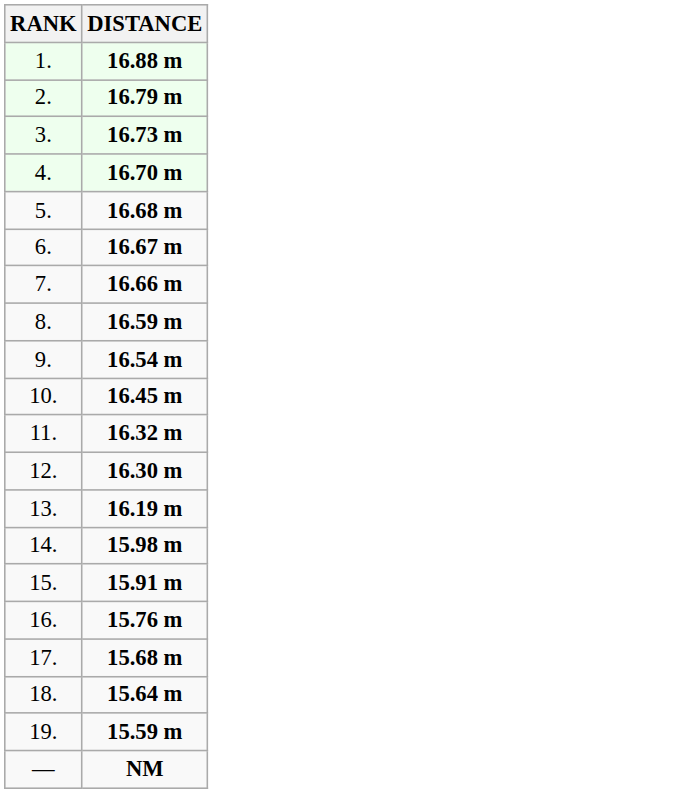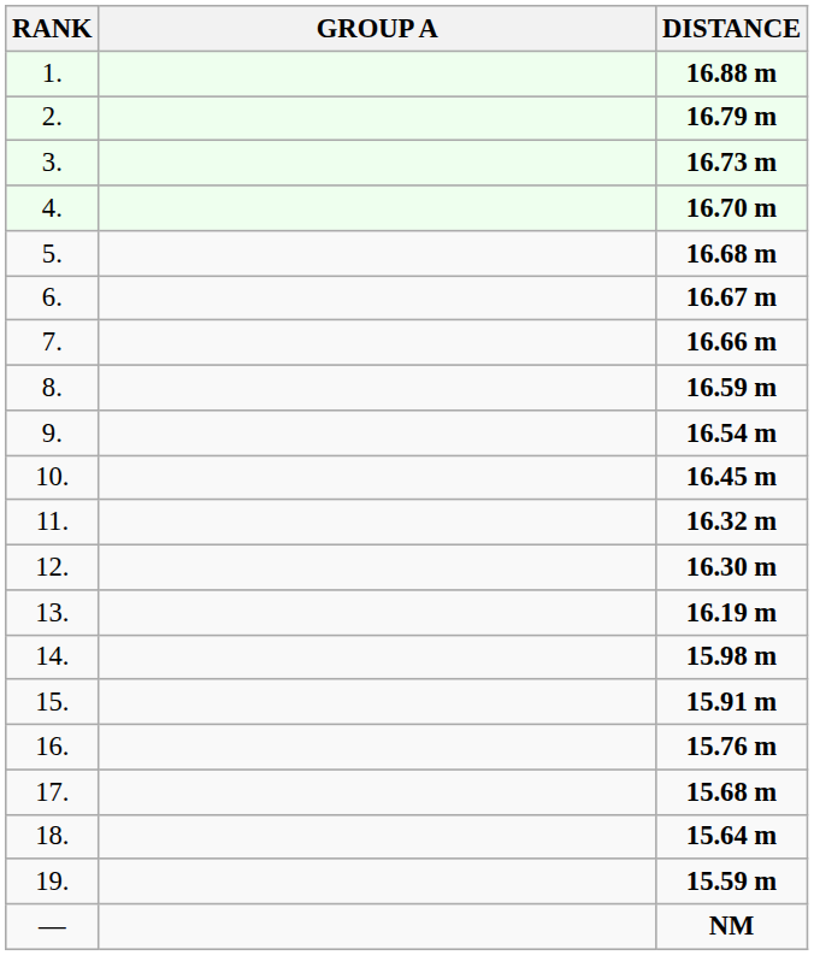 <table class="wikitable" style="border-collapse: collapse; font-size: 90%;">
 <tr>
 <th>RANK</th>
+<th style="width: 20em">GROUP A</th>
 <th style="width: 5em">DISTANCE</th>
 </tr>
 <tr style="background:#eeffee;">
 <td align="center">1.</td>
+<td></td>
 <td align="center"><strong>16.88 m</strong></td>
 </tr>
 <tr style="background:#eeffee;">
 <td align="center">2.</td>
+<td></td>
 <td align="center"><strong>16.79 m</strong></td>
 </tr>
 <tr style="background:#eeffee;">
 <td align="center">3.</td>
+<td></td>
 <td align="center"><strong>16.73 m</strong></td>
 </tr>
 <tr style="background:#eeffee;">
 <td align="center">4.</td>
+<td></td>
 <td align="center"><strong>16.70 m</strong></td>
 </tr>
 <tr>
 <td align="center">5.</td>
+<td></td>
 <td align="center"><strong>16.68 m</strong></td>
 </tr>
 <tr>
 <td align="center">6.</td>
+<td></td>
 <td align="center"><strong>16.67 m</strong></td>
 </tr>
 <tr>
 <td align="center">7.</td>
+<td></td>
 <td align="center"><strong>16.66 m</strong></td>
 </tr>
 <tr>
 <td align="center">8.</td>
+<td></td>
 <td align="center"><strong>16.59 m</strong></td>
 </tr>
 <tr>
 <td align="center">9.</td>
+<td></td>
 <td align="center"><strong>16.54 m</strong></td>
 </tr>
 <tr>
 <td align="center">10.</td>
+<td></td>
 <td align="center"><strong>16.45 m</strong></td>
 </tr>
 <tr>
 <td align="center">11.</td>
+<td></td>
 <td align="center"><strong>16.32 m</strong></td>
 </tr>
 <tr>
 <td align="center">12.</td>
+<td></td>
 <td align="center"><strong>16.30 m</strong></td>
 </tr>
 <tr>
 <td align="center">13.</td>
+<td></td>
 <td align="center"><strong>16.19 m</strong></td>
 </tr>
 <tr>
 <td align="center">14.</td>
+<td></td>
 <td align="center"><strong>15.98 m</strong></td>
 </tr>
 <tr>
 <td align="center">15.</td>
+<td></td>
 <td align="center"><strong>15.91 m</strong></td>
 </tr>
 <tr>
 <td align="center">16.</td>
+<td></td>
 <td align="center"><strong>15.76 m</strong></td>
 </tr>
 <tr>
 <td align="center">17.</td>
+<td></td>
 <td align="center"><strong>15.68 m</strong></td>
 </tr>
 <tr>
 <td align="center">18.</td>
+<td></td>
 <td align="center"><strong>15.64 m</strong></td>
 </tr>
 <tr>
 <td align="center">19.</td>
+<td></td>
 <td align="center"><strong>15.59 m</strong></td>
 </tr>
 <tr>
 <td align="center">—</td>
+<td></td>
 <td align="center"><strong>NM</strong></td>
 </tr>
 </table>
